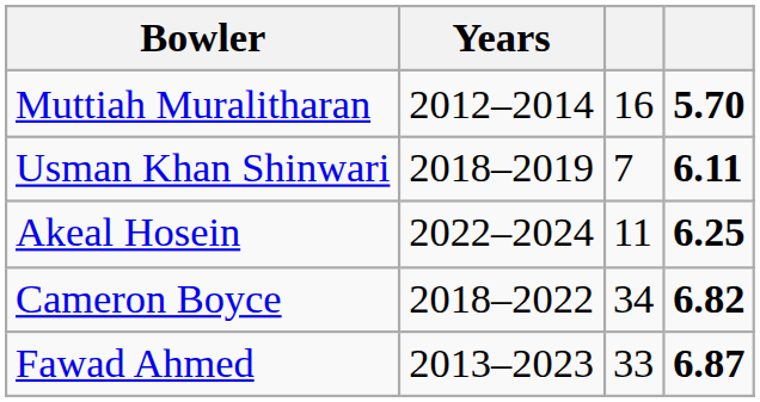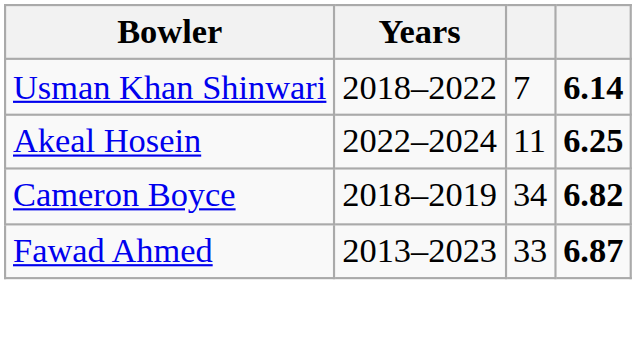 <table class="wikitable">
 <tr>
 <th>Bowler</th>
 <th>Years</th>
 <th></th>
 <th></th>
 </tr>
 <tr>
-<td><a href='#'>Muttiah Muralitharan</a></td>
-<td>2012–2014</td>
-<td>16</td>
-<td><strong>5.70</strong></td>
-</tr>
-<tr>
 <td><a href='#'>Usman Khan Shinwari</a></td>
-<td>2018–2019</td>
+<td>2018–2022</td>
 <td>7</td>
-<td><strong>6.11</strong></td>
+<td><strong>6.14</strong></td>
 </tr>
 <tr>
 <td><a href='#'>Akeal Hosein</a></td>
 <td>2022–2024</td>
 <td>11</td>
 <td><strong>6.25</strong></td>
 </tr>
 <tr>
 <td><a href='#'>Cameron Boyce</a></td>
-<td>2018–2022</td>
+<td>2018–2019</td>
 <td>34</td>
 <td><strong>6.82</strong></td>
 </tr>
 <tr>
 <td><a href='#'>Fawad Ahmed</a></td>
 <td>2013–2023</td>
 <td>33</td>
 <td><strong>6.87</strong></td>
 </tr>
 </table>
